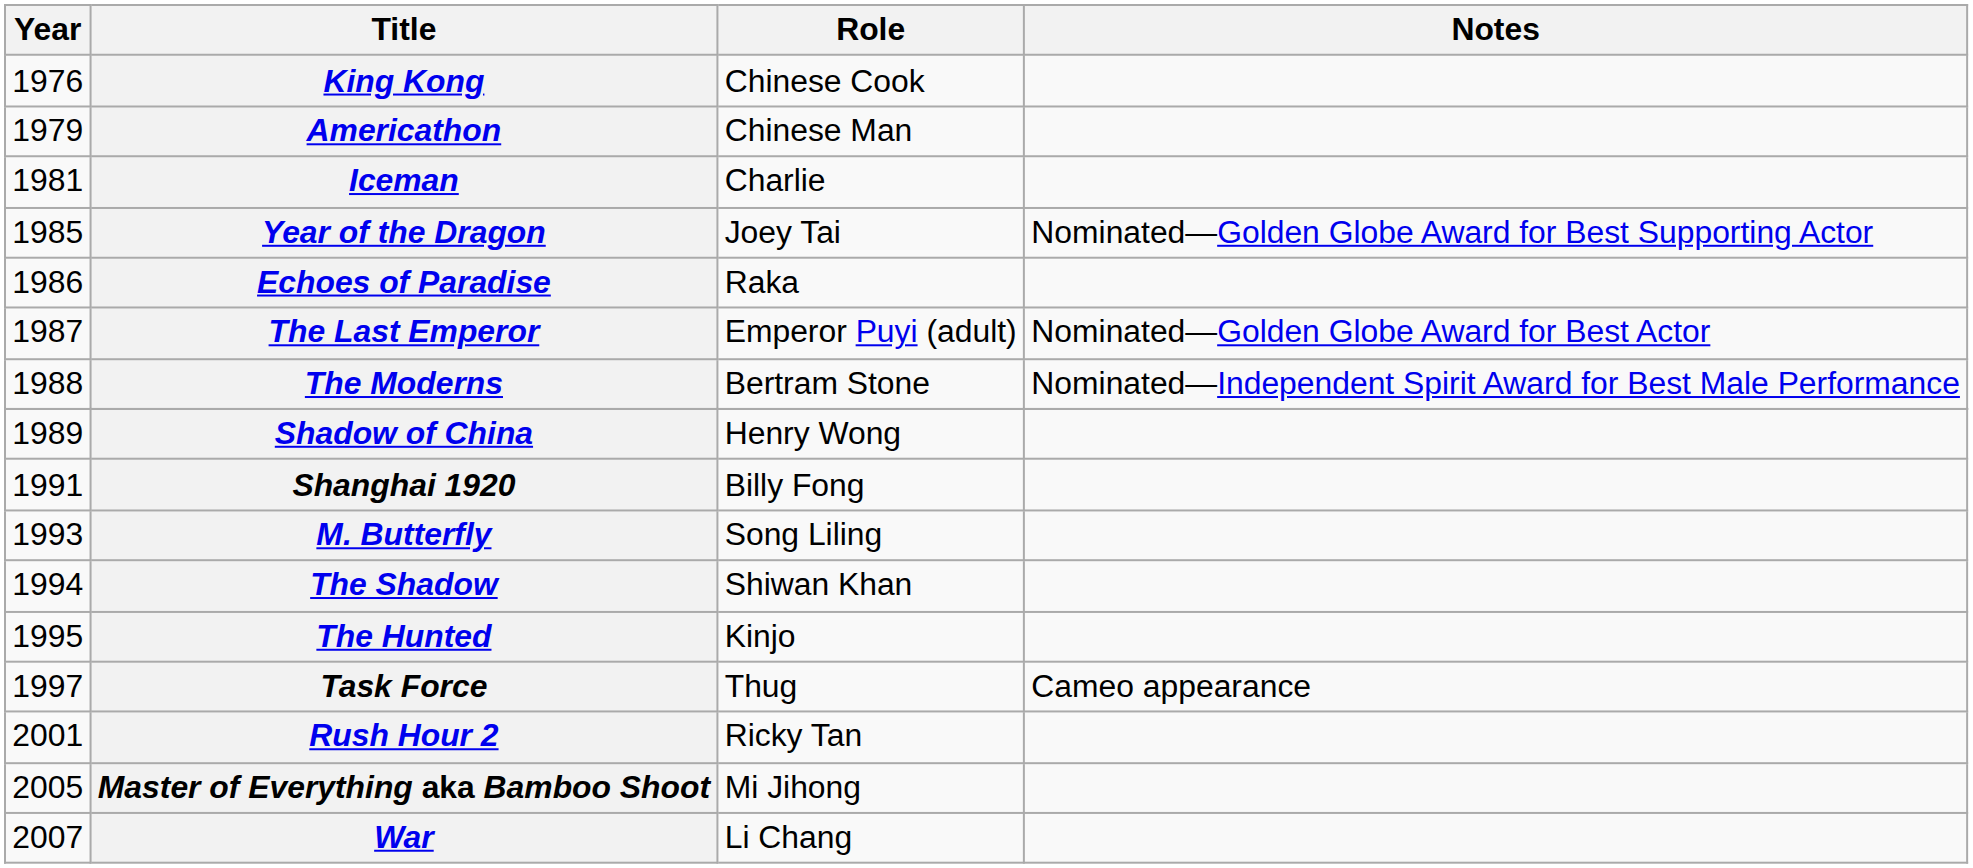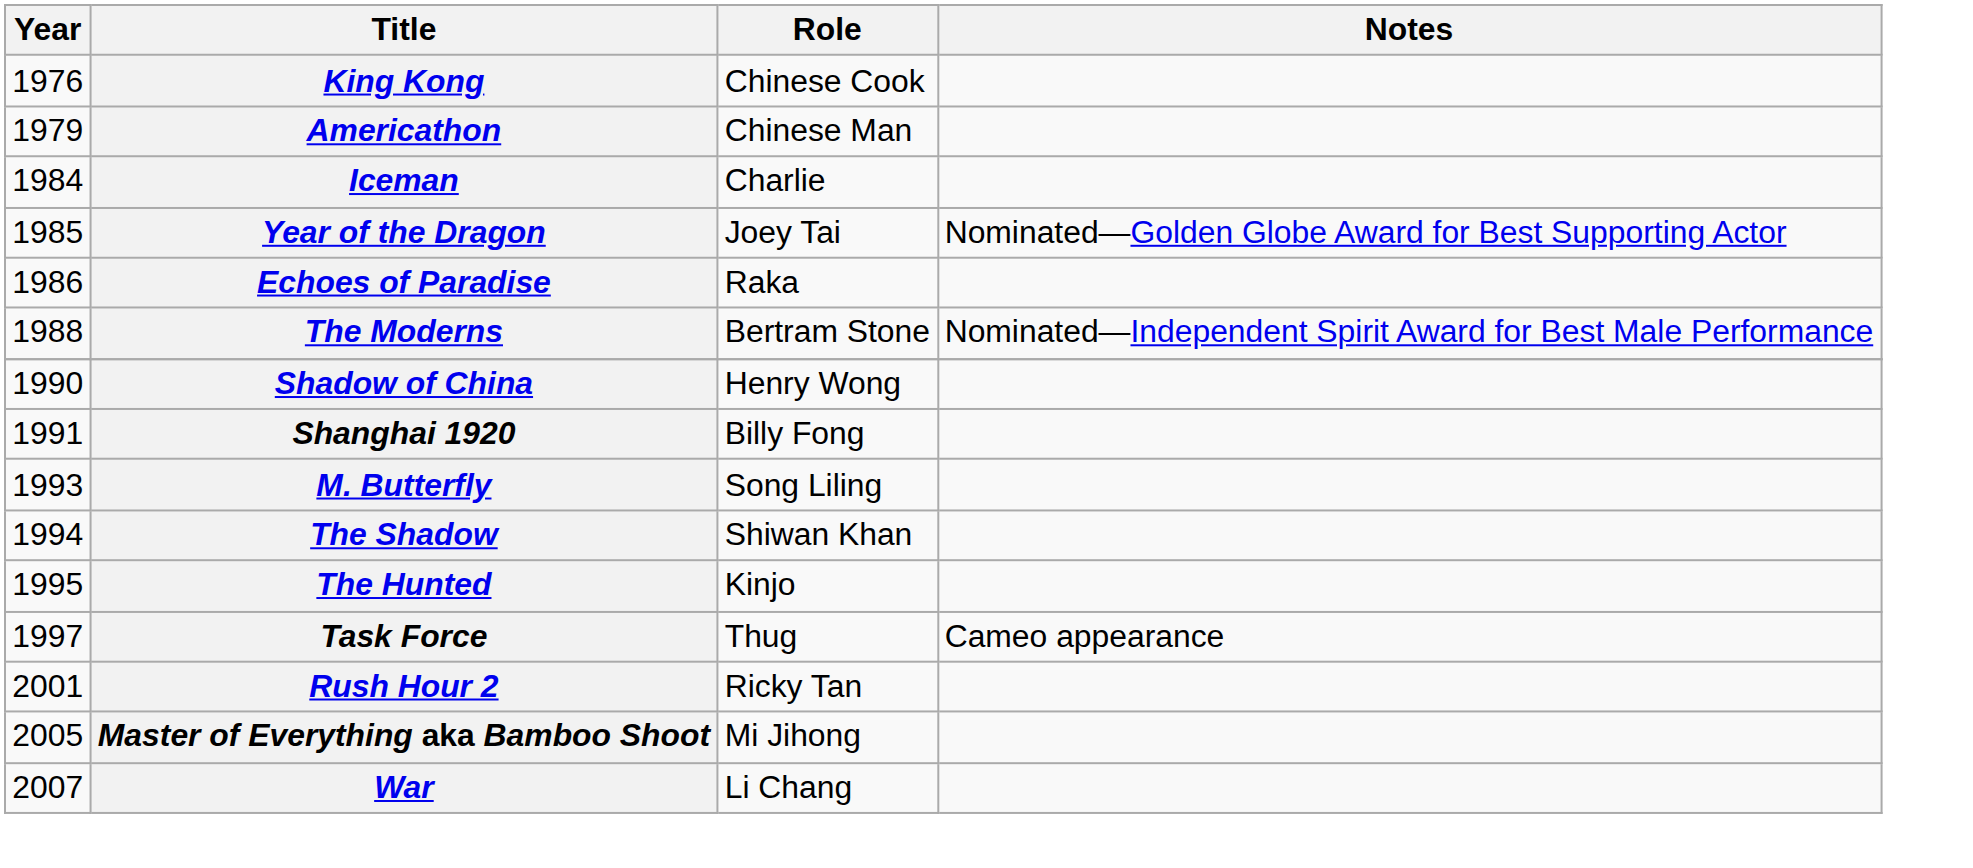 <table class="wikitable plainrowheaders sortable">
 <tr>
 <th scope="col">Year</th>
 <th scope="col">Title</th>
 <th scope="col">Role</th>
 <th scope="col" class="unsortable">Notes</th>
 </tr>
 <tr>
 <td>1976</td>
 <th scope="row"><em><a href='#'>King Kong</a></em></th>
 <td>Chinese Cook</td>
 <td></td>
 </tr>
 <tr>
 <td>1979</td>
 <th scope="row"><em><a href='#'>Americathon</a></em></th>
 <td>Chinese Man</td>
 <td></td>
 </tr>
 <tr>
-<td>1981</td>
+<td>1984</td>
 <th scope="row"><em><a href='#'>Iceman</a></em></th>
 <td>Charlie</td>
 <td></td>
 </tr>
 <tr>
 <td>1985</td>
 <th scope="row"><em><a href='#'>Year of the Dragon</a></em></th>
 <td>Joey Tai</td>
 <td>Nominated—<a href='#'>Golden Globe Award for Best Supporting Actor</a></td>
 </tr>
 <tr>
 <td>1986</td>
 <th scope="row"><em><a href='#'>Echoes of Paradise</a></em></th>
 <td>Raka</td>
 <td></td>
 </tr>
 <tr>
-<td>1987</td>
-<th scope="row"><em><a href='#'>The Last Emperor</a></em></th>
-<td>Emperor <a href='#'>Puyi</a> (adult)</td>
-<td>Nominated—<a href='#'>Golden Globe Award for Best Actor</a></td>
-</tr>
-<tr>
 <td>1988</td>
 <th scope="row"><em><a href='#'>The Moderns</a></em></th>
 <td>Bertram Stone</td>
 <td>Nominated—<a href='#'>Independent Spirit Award for Best Male Performance</a></td>
 </tr>
 <tr>
 </tr>
 <tr>
-<td>1989</td>
+<td>1990</td>
 <th scope="row"><em><a href='#'>Shadow of China</a></em></th>
 <td>Henry Wong</td>
 <td></td>
 </tr>
 <tr>
 <td>1991</td>
 <th scope="row"><em>Shanghai 1920</em></th>
 <td>Billy Fong</td>
 <td></td>
 </tr>
 <tr>
 <td>1993</td>
 <th scope="row"><em><a href='#'>M. Butterfly</a></em></th>
 <td>Song Liling</td>
 <td></td>
 </tr>
 <tr>
 <td>1994</td>
 <th scope="row"><em><a href='#'>The Shadow</a></em></th>
 <td>Shiwan Khan</td>
 <td></td>
 </tr>
 <tr>
 <td>1995</td>
 <th scope="row"><em><a href='#'>The Hunted</a></em></th>
 <td>Kinjo</td>
 <td></td>
 </tr>
 <tr>
 <td>1997</td>
 <th scope="row"><em>Task Force</em></th>
 <td>Thug</td>
 <td>Cameo appearance</td>
 </tr>
 <tr>
 <td>2001</td>
 <th scope="row"><em><a href='#'>Rush Hour 2</a></em></th>
 <td>Ricky Tan</td>
 <td></td>
 </tr>
 <tr>
 <td>2005</td>
 <th scope="row"><em>Master of Everything</em> aka <em>Bamboo Shoot</em></th>
 <td>Mi Jihong</td>
 <td></td>
 </tr>
 <tr>
 <td>2007</td>
 <th scope="row"><em><a href='#'>War</a></em></th>
 <td>Li Chang</td>
 <td></td>
 </tr>
 </table>
